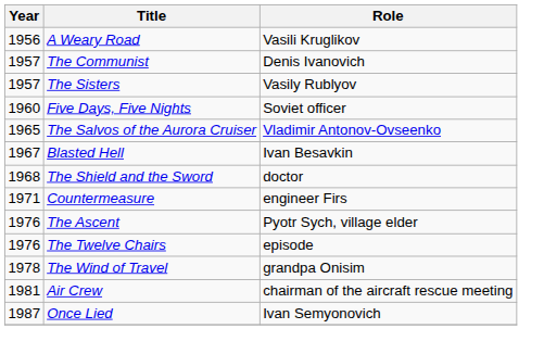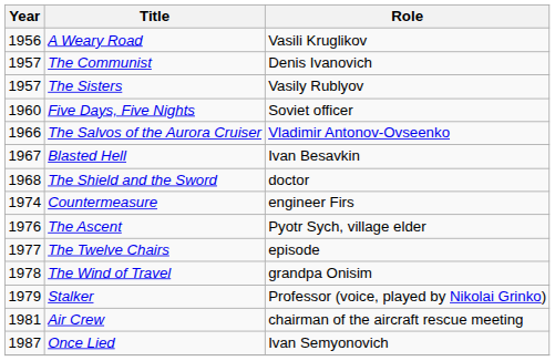 <table class="wikitable sortable">
 <tr>
 <th>Year</th>
 <th>Title</th>
 <th>Role</th>
 </tr>
 <tr>
 <td>1956</td>
 <td><em><a href='#'>A Weary Road</a></em></td>
 <td>Vasili Kruglikov</td>
 </tr>
 <tr>
 <td>1957</td>
 <td><em><a href='#'>The Communist</a></em></td>
 <td>Denis Ivanovich</td>
 </tr>
 <tr>
 <td>1957</td>
 <td><em><a href='#'>The Sisters</a></em></td>
 <td>Vasily Rublyov</td>
 </tr>
 <tr>
 <td>1960</td>
 <td><em><a href='#'>Five Days, Five Nights</a></em></td>
 <td>Soviet officer</td>
 </tr>
 <tr>
-<td>1965</td>
+<td>1966</td>
 <td><em><a href='#'>The Salvos of the Aurora Cruiser</a></em></td>
 <td><a href='#'>Vladimir Antonov-Ovseenko</a></td>
 </tr>
 <tr>
 <td>1967</td>
 <td><em><a href='#'>Blasted Hell</a></em></td>
 <td>Ivan Besavkin</td>
 </tr>
 <tr>
 <td>1968</td>
 <td><em><a href='#'>The Shield and the Sword</a></em></td>
 <td>doctor</td>
 </tr>
 <tr>
-<td>1971</td>
+<td>1974</td>
 <td><em><a href='#'>Countermeasure</a></em></td>
 <td>engineer Firs</td>
 </tr>
 <tr>
 <td>1976</td>
 <td><em><a href='#'>The Ascent</a></em></td>
 <td>Pyotr Sych, village elder</td>
 </tr>
 <tr>
-<td>1976</td>
+<td>1977</td>
 <td><em><a href='#'>The Twelve Chairs</a></em></td>
 <td>episode</td>
 </tr>
 <tr>
 <td>1978</td>
 <td><em><a href='#'>The Wind of Travel</a></em></td>
 <td>grandpa Onisim</td>
+</tr>
+<tr>
+<td>1979</td>
+<td><em><a href='#'>Stalker</a></em></td>
+<td>Professor (voice, played by <a href='#'>Nikolai Grinko</a>)</td>
 </tr>
 <tr>
 <td>1981</td>
 <td><em><a href='#'>Air Crew</a></em></td>
 <td>chairman of the aircraft rescue meeting</td>
 </tr>
 <tr>
 <td>1987</td>
 <td><em><a href='#'>Once Lied</a></em></td>
 <td>Ivan Semyonovich</td>
 </tr>
 <tr>
 </tr>
 </table>
